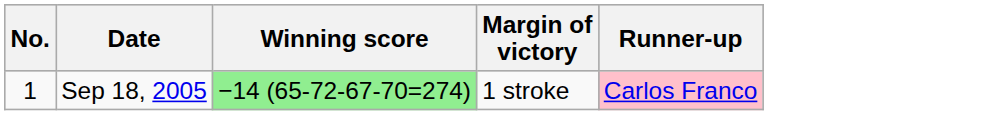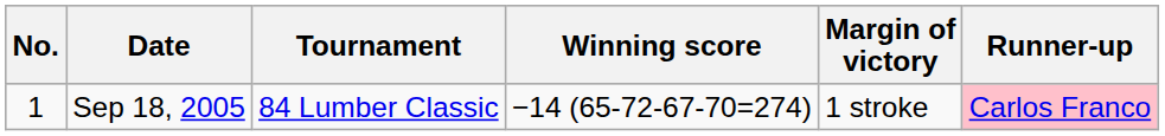 <table class="wikitable" style="font-size:95%;">
 <tr>
 <th>No.</th>
 <th>Date</th>
+<th>Tournament</th>
 <th>Winning score</th>
 <th>Margin of<br>victory</th>
 <th>Runner-up</th>
 </tr>
 <tr>
 <td align=center>1</td>
 <td align=right>Sep 18, <a href='#'>2005</a></td>
-<td style="background: lightgreen;">−14 (65-72-67-70=274)</td>
+<td><a href='#'>84 Lumber Classic</a></td>
+<td>−14 (65-72-67-70=274)</td>
 <td>1 stroke</td>
 <td style="background: pink;"> <a href='#'>Carlos Franco</a></td>
 </tr>
 </table>
